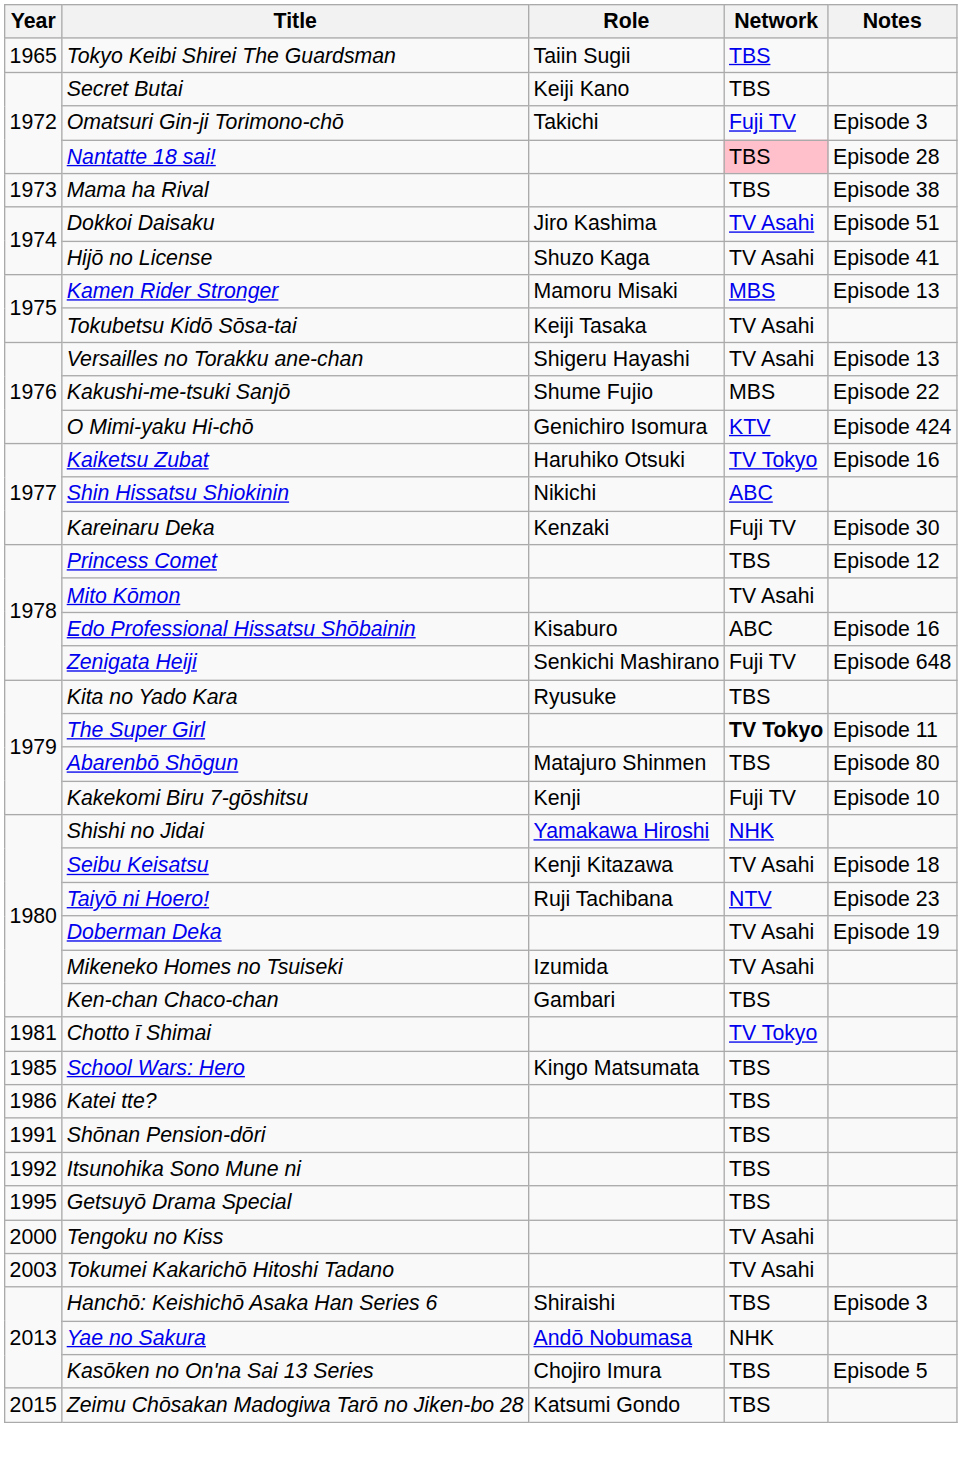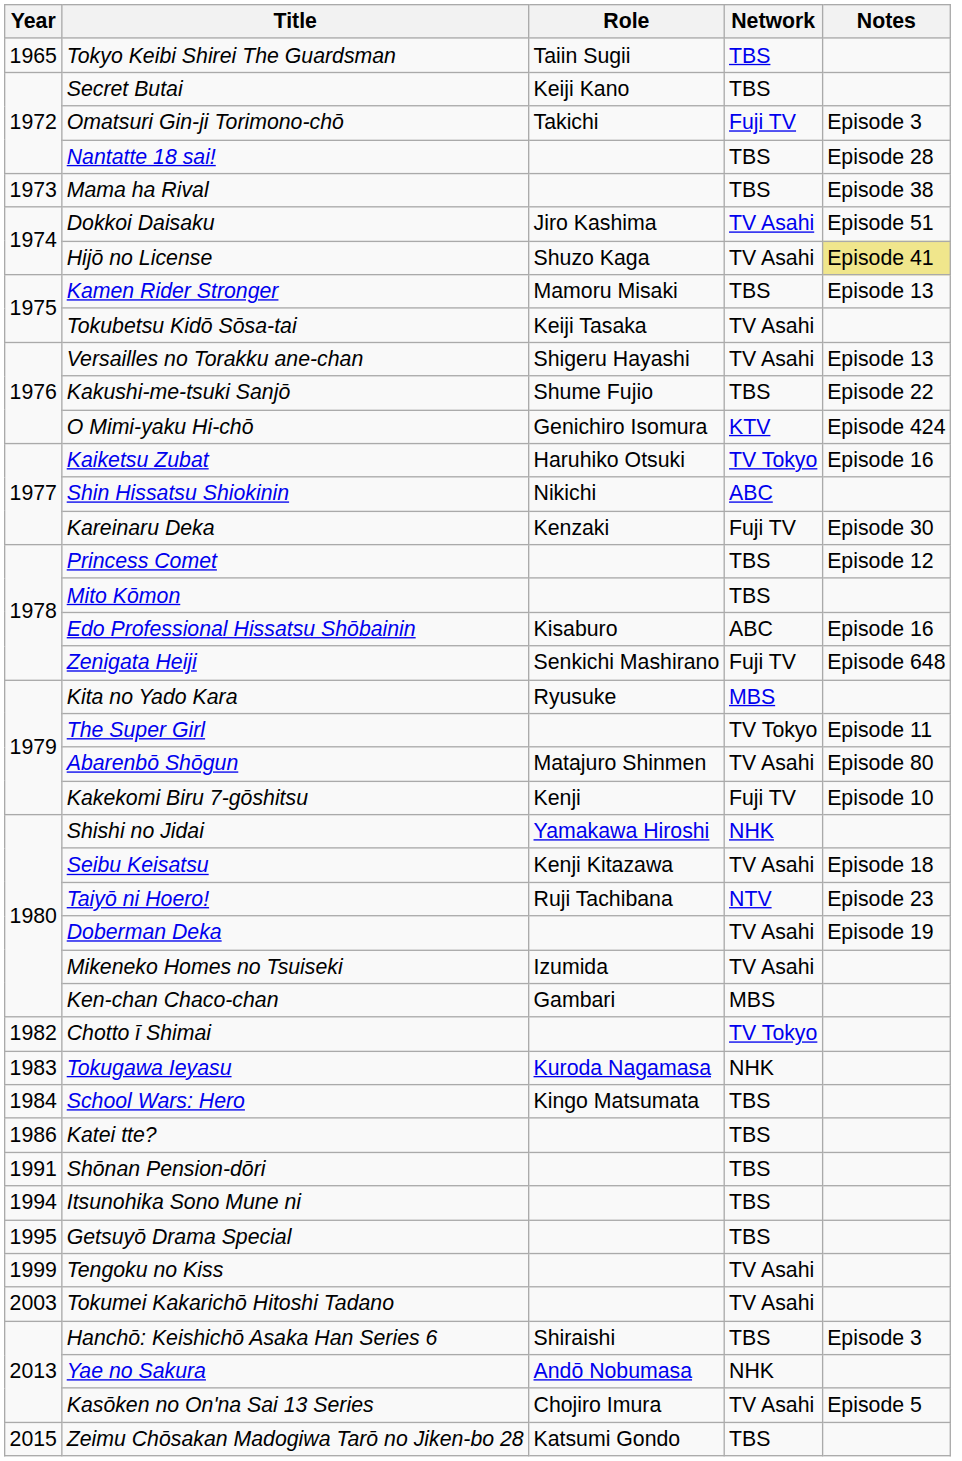 <table class="wikitable">
 <tr>
 <th>Year</th>
 <th>Title</th>
 <th>Role</th>
 <th>Network</th>
 <th>Notes</th>
 </tr>
 <tr>
 <td>1965</td>
 <td><em>Tokyo Keibi Shirei The Guardsman</em></td>
 <td>Taiin Sugii</td>
 <td><a href='#'>TBS</a></td>
 <td></td>
 </tr>
 <tr>
 <td rowspan="3">1972</td>
 <td><em>Secret Butai</em></td>
 <td>Keiji Kano</td>
 <td>TBS</td>
 <td></td>
 </tr>
 <tr>
 <td><em>Omatsuri Gin-ji Torimono-chō</em></td>
 <td>Takichi</td>
 <td><a href='#'>Fuji TV</a></td>
 <td>Episode 3</td>
 </tr>
 <tr>
 <td><em><a href='#'>Nantatte 18 sai!</a></em></td>
 <td></td>
-<td style="background: pink;">TBS</td>
+<td>TBS</td>
 <td>Episode 28</td>
 </tr>
 <tr>
 <td>1973</td>
 <td><em>Mama ha Rival</em></td>
 <td></td>
 <td>TBS</td>
 <td>Episode 38</td>
 </tr>
 <tr>
 <td rowspan="2">1974</td>
 <td><em>Dokkoi Daisaku</em></td>
 <td>Jiro Kashima</td>
 <td><a href='#'>TV Asahi</a></td>
 <td>Episode 51</td>
 </tr>
 <tr>
 <td><em>Hijō no License</em></td>
 <td>Shuzo Kaga</td>
 <td>TV Asahi</td>
-<td>Episode 41</td>
+<td style="background: khaki;">Episode 41</td>
 </tr>
 <tr>
 <td rowspan="2">1975</td>
 <td><em><a href='#'>Kamen Rider Stronger</a></em></td>
 <td>Mamoru Misaki</td>
-<td><a href='#'>MBS</a></td>
+<td>TBS</td>
 <td>Episode 13</td>
 </tr>
 <tr>
 <td><em>Tokubetsu Kidō Sōsa-tai</em></td>
 <td>Keiji Tasaka</td>
 <td>TV Asahi</td>
 <td></td>
 </tr>
 <tr>
 <td rowspan="3">1976</td>
 <td><em>Versailles no Torakku ane-chan</em></td>
 <td>Shigeru Hayashi</td>
 <td>TV Asahi</td>
 <td>Episode 13</td>
 </tr>
 <tr>
 <td><em>Kakushi-me-tsuki Sanjō</em></td>
 <td>Shume Fujio</td>
-<td>MBS</td>
+<td>TBS</td>
 <td>Episode 22</td>
 </tr>
 <tr>
 <td><em>O Mimi-yaku Hi-chō</em></td>
 <td>Genichiro Isomura</td>
 <td><a href='#'>KTV</a></td>
 <td>Episode 424</td>
 </tr>
 <tr>
 <td rowspan="3">1977</td>
 <td><em><a href='#'>Kaiketsu Zubat</a></em></td>
 <td>Haruhiko Otsuki</td>
 <td><a href='#'>TV Tokyo</a></td>
 <td>Episode 16</td>
 </tr>
 <tr>
 <td><em><a href='#'>Shin Hissatsu Shiokinin</a></em></td>
 <td>Nikichi</td>
 <td><a href='#'>ABC</a></td>
 <td></td>
 </tr>
 <tr>
 <td><em>Kareinaru Deka</em></td>
 <td>Kenzaki</td>
 <td>Fuji TV</td>
 <td>Episode 30</td>
 </tr>
 <tr>
 <td rowspan="4">1978</td>
 <td><em><a href='#'>Princess Comet</a></em></td>
 <td></td>
 <td>TBS</td>
 <td>Episode 12</td>
 </tr>
 <tr>
 <td><em><a href='#'>Mito Kōmon</a></em></td>
 <td></td>
-<td>TV Asahi</td>
+<td>TBS</td>
 <td></td>
 </tr>
 <tr>
 <td><em><a href='#'>Edo Professional Hissatsu Shōbainin</a></em></td>
 <td>Kisaburo</td>
 <td>ABC</td>
 <td>Episode 16</td>
 </tr>
 <tr>
 <td><em><a href='#'>Zenigata Heiji</a></em></td>
 <td>Senkichi Mashirano</td>
 <td>Fuji TV</td>
 <td>Episode 648</td>
 </tr>
 <tr>
 <td rowspan="4">1979</td>
 <td><em>Kita no Yado Kara</em></td>
 <td>Ryusuke</td>
-<td>TBS</td>
+<td><a href='#'>MBS</a></td>
 <td></td>
 </tr>
 <tr>
 <td><em><a href='#'>The Super Girl</a></em></td>
 <td></td>
-<td><strong>TV Tokyo</strong></td>
+<td>TV Tokyo</td>
 <td>Episode 11</td>
 </tr>
 <tr>
 <td><em><a href='#'>Abarenbō Shōgun</a></em></td>
 <td>Matajuro Shinmen</td>
-<td>TBS</td>
+<td>TV Asahi</td>
 <td>Episode 80</td>
 </tr>
 <tr>
 <td><em>Kakekomi Biru 7-gōshitsu</em></td>
 <td>Kenji</td>
 <td>Fuji TV</td>
 <td>Episode 10</td>
 </tr>
 <tr>
 <td rowspan="6">1980</td>
 <td><em>Shishi no Jidai</em></td>
 <td><a href='#'>Yamakawa Hiroshi</a></td>
 <td><a href='#'>NHK</a></td>
 <td></td>
 </tr>
 <tr>
 <td><em><a href='#'>Seibu Keisatsu</a></em></td>
 <td>Kenji Kitazawa</td>
 <td>TV Asahi</td>
 <td>Episode 18</td>
 </tr>
 <tr>
 <td><em><a href='#'>Taiyō ni Hoero!</a></em></td>
 <td>Ruji Tachibana</td>
 <td><a href='#'>NTV</a></td>
 <td>Episode 23</td>
 </tr>
 <tr>
 <td><em><a href='#'>Doberman Deka</a></em></td>
 <td></td>
 <td>TV Asahi</td>
 <td>Episode 19</td>
 </tr>
 <tr>
 <td><em>Mikeneko Homes no Tsuiseki</em></td>
 <td>Izumida</td>
 <td>TV Asahi</td>
 <td></td>
 </tr>
 <tr>
 <td><em>Ken-chan Chaco-chan</em></td>
 <td>Gambari</td>
-<td>TBS</td>
+<td>MBS</td>
 <td></td>
 </tr>
 <tr>
-<td>1981</td>
+<td>1982</td>
 <td><em>Chotto ī Shimai</em></td>
 <td></td>
 <td><a href='#'>TV Tokyo</a></td>
 <td></td>
 </tr>
 <tr>
-<td>1985</td>
+<td>1983</td>
+<td><em><a href='#'>Tokugawa Ieyasu</a></em></td>
+<td><a href='#'>Kuroda Nagamasa</a></td>
+<td>NHK</td>
+<td></td>
+</tr>
+<tr>
+<td>1984</td>
 <td><em><a href='#'>School Wars: Hero</a></em></td>
 <td>Kingo Matsumata</td>
 <td>TBS</td>
 <td></td>
 </tr>
 <tr>
 <td>1986</td>
 <td><em>Katei tte?</em></td>
 <td></td>
 <td>TBS</td>
 <td></td>
 </tr>
 <tr>
 <td>1991</td>
 <td><em>Shōnan Pension-dōri</em></td>
 <td></td>
 <td>TBS</td>
 <td></td>
 </tr>
 <tr>
-<td>1992</td>
+<td>1994</td>
 <td><em>Itsunohika Sono Mune ni</em></td>
 <td></td>
 <td>TBS</td>
 <td></td>
 </tr>
 <tr>
 <td>1995</td>
 <td><em>Getsuyō Drama Special</em></td>
 <td></td>
 <td>TBS</td>
 <td></td>
 </tr>
 <tr>
-<td>2000</td>
+<td>1999</td>
 <td><em>Tengoku no Kiss</em></td>
 <td></td>
 <td>TV Asahi</td>
 <td></td>
 </tr>
 <tr>
 <td>2003</td>
 <td><em>Tokumei Kakarichō Hitoshi Tadano</em></td>
 <td></td>
 <td>TV Asahi</td>
 <td></td>
 </tr>
 <tr>
 <td rowspan="3">2013</td>
 <td><em>Hanchō: Keishichō Asaka Han Series 6</em></td>
 <td>Shiraishi</td>
 <td>TBS</td>
 <td>Episode 3</td>
 </tr>
 <tr>
 <td><em><a href='#'>Yae no Sakura</a></em></td>
 <td><a href='#'>Andō Nobumasa</a></td>
 <td>NHK</td>
 <td></td>
 </tr>
 <tr>
 <td><em>Kasōken no On'na Sai 13 Series</em></td>
 <td>Chojiro Imura</td>
-<td>TBS</td>
+<td>TV Asahi</td>
 <td>Episode 5</td>
 </tr>
 <tr>
 <td>2015</td>
 <td><em>Zeimu Chōsakan Madogiwa Tarō no Jiken-bo 28</em></td>
 <td>Katsumi Gondo</td>
 <td>TBS</td>
 <td></td>
 </tr>
 </table>
